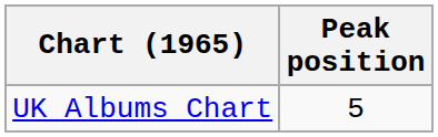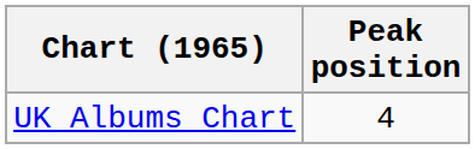 <table class="wikitable sortable">
 <tr>
 <th>Chart (1965)</th>
 <th>Peak<br>position</th>
 </tr>
 <tr>
 <td><a href='#'>UK Albums Chart</a></td>
-<td align="center">5</td>
+<td align="center">4</td>
 </tr>
 </table>
